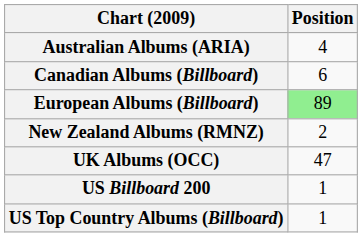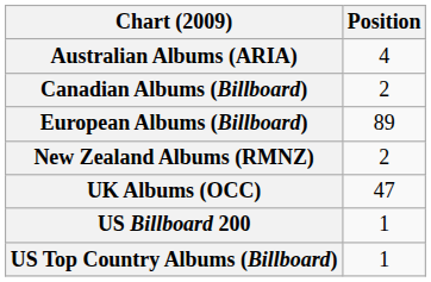 <table class="wikitable sortable plainrowheaders" style="text-align:center;">
 <tr>
 <th scope="col">Chart (2009)</th>
 <th scope="col">Position</th>
 </tr>
 <tr>
 <th scope="row">Australian Albums (ARIA)</th>
 <td>4</td>
 </tr>
 <tr>
 <th scope="row">Canadian Albums (<em>Billboard</em>)</th>
-<td>6</td>
+<td>2</td>
 </tr>
 <tr>
 <th scope="row">European Albums (<em>Billboard</em>)</th>
-<td style="background: lightgreen;">89</td>
+<td>89</td>
 </tr>
 <tr>
 <th scope="row">New Zealand Albums (RMNZ)</th>
 <td>2</td>
 </tr>
 <tr>
 <th scope="row">UK Albums (OCC)</th>
 <td>47</td>
 </tr>
 <tr>
 <th scope="row">US <em>Billboard</em> 200</th>
 <td>1</td>
 </tr>
 <tr>
 <th scope="row">US Top Country Albums (<em>Billboard</em>)</th>
 <td>1</td>
 </tr>
 </table>
